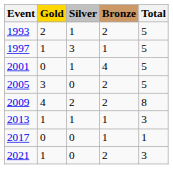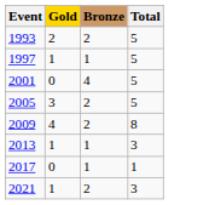 <table class="wikitable">
 <tr>
 <th>Event</th>
 <td style="background:gold; font-weight:bold;">Gold</td>
-<td style="background:silver; font-weight:bold;">Silver</td>
 <td style="background:#c96; font-weight:bold;">Bronze</td>
 <th>Total</th>
 </tr>
 <tr>
 <td><a href='#'>1993</a></td>
 <td>2</td>
-<td>1</td>
 <td>2</td>
 <td>5</td>
 </tr>
 <tr>
 <td><a href='#'>1997</a></td>
 <td>1</td>
-<td>3</td>
 <td>1</td>
 <td>5</td>
 </tr>
 <tr>
 <td><a href='#'>2001</a></td>
 <td>0</td>
-<td>1</td>
 <td>4</td>
 <td>5</td>
 </tr>
 <tr>
 <td><a href='#'>2005</a></td>
 <td>3</td>
-<td>0</td>
 <td>2</td>
 <td>5</td>
 </tr>
 <tr>
 <td><a href='#'>2009</a></td>
 <td>4</td>
 <td>2</td>
-<td>2</td>
 <td>8</td>
 </tr>
 <tr>
 <td><a href='#'>2013</a></td>
-<td>1</td>
 <td>1</td>
 <td>1</td>
 <td>3</td>
 </tr>
 <tr>
 <td><a href='#'>2017</a></td>
 <td>0</td>
-<td>0</td>
 <td>1</td>
 <td>1</td>
 </tr>
 <tr>
 <td><a href='#'>2021</a></td>
 <td>1</td>
-<td>0</td>
 <td>2</td>
 <td>3</td>
 </tr>
 </table>
